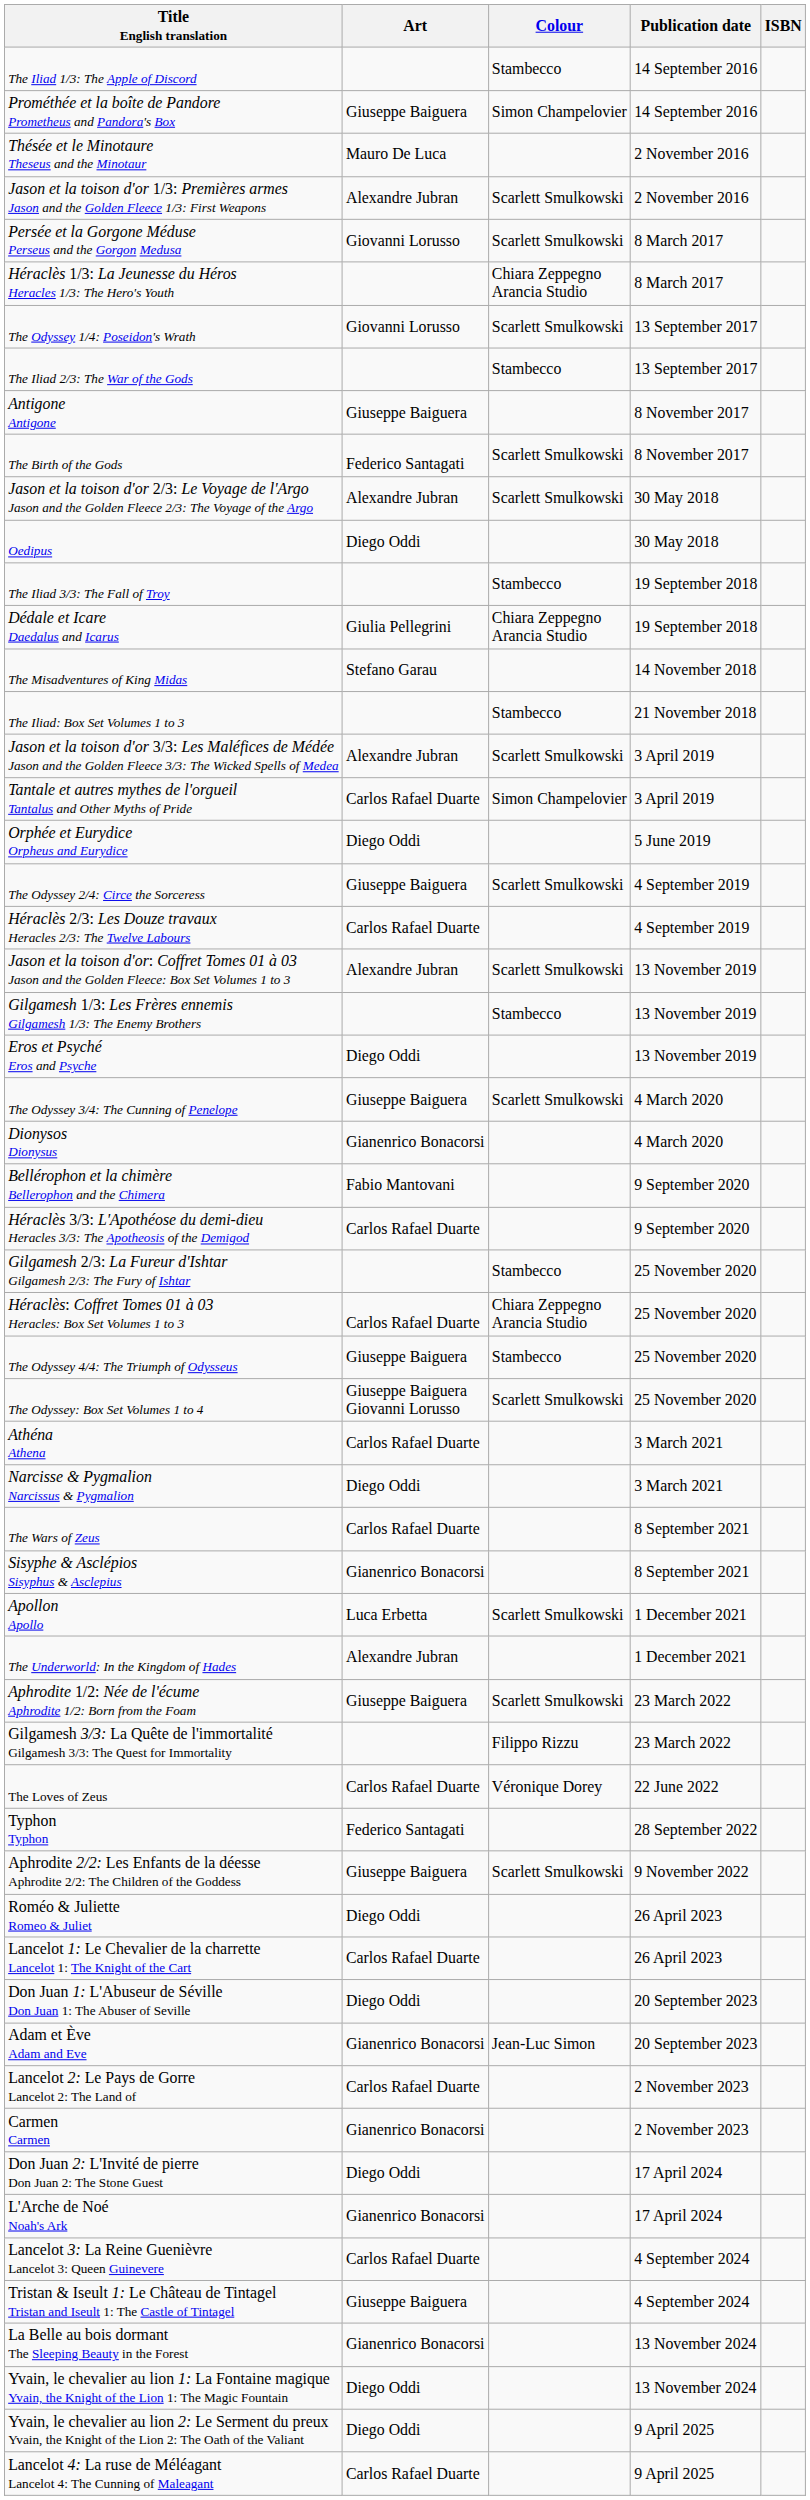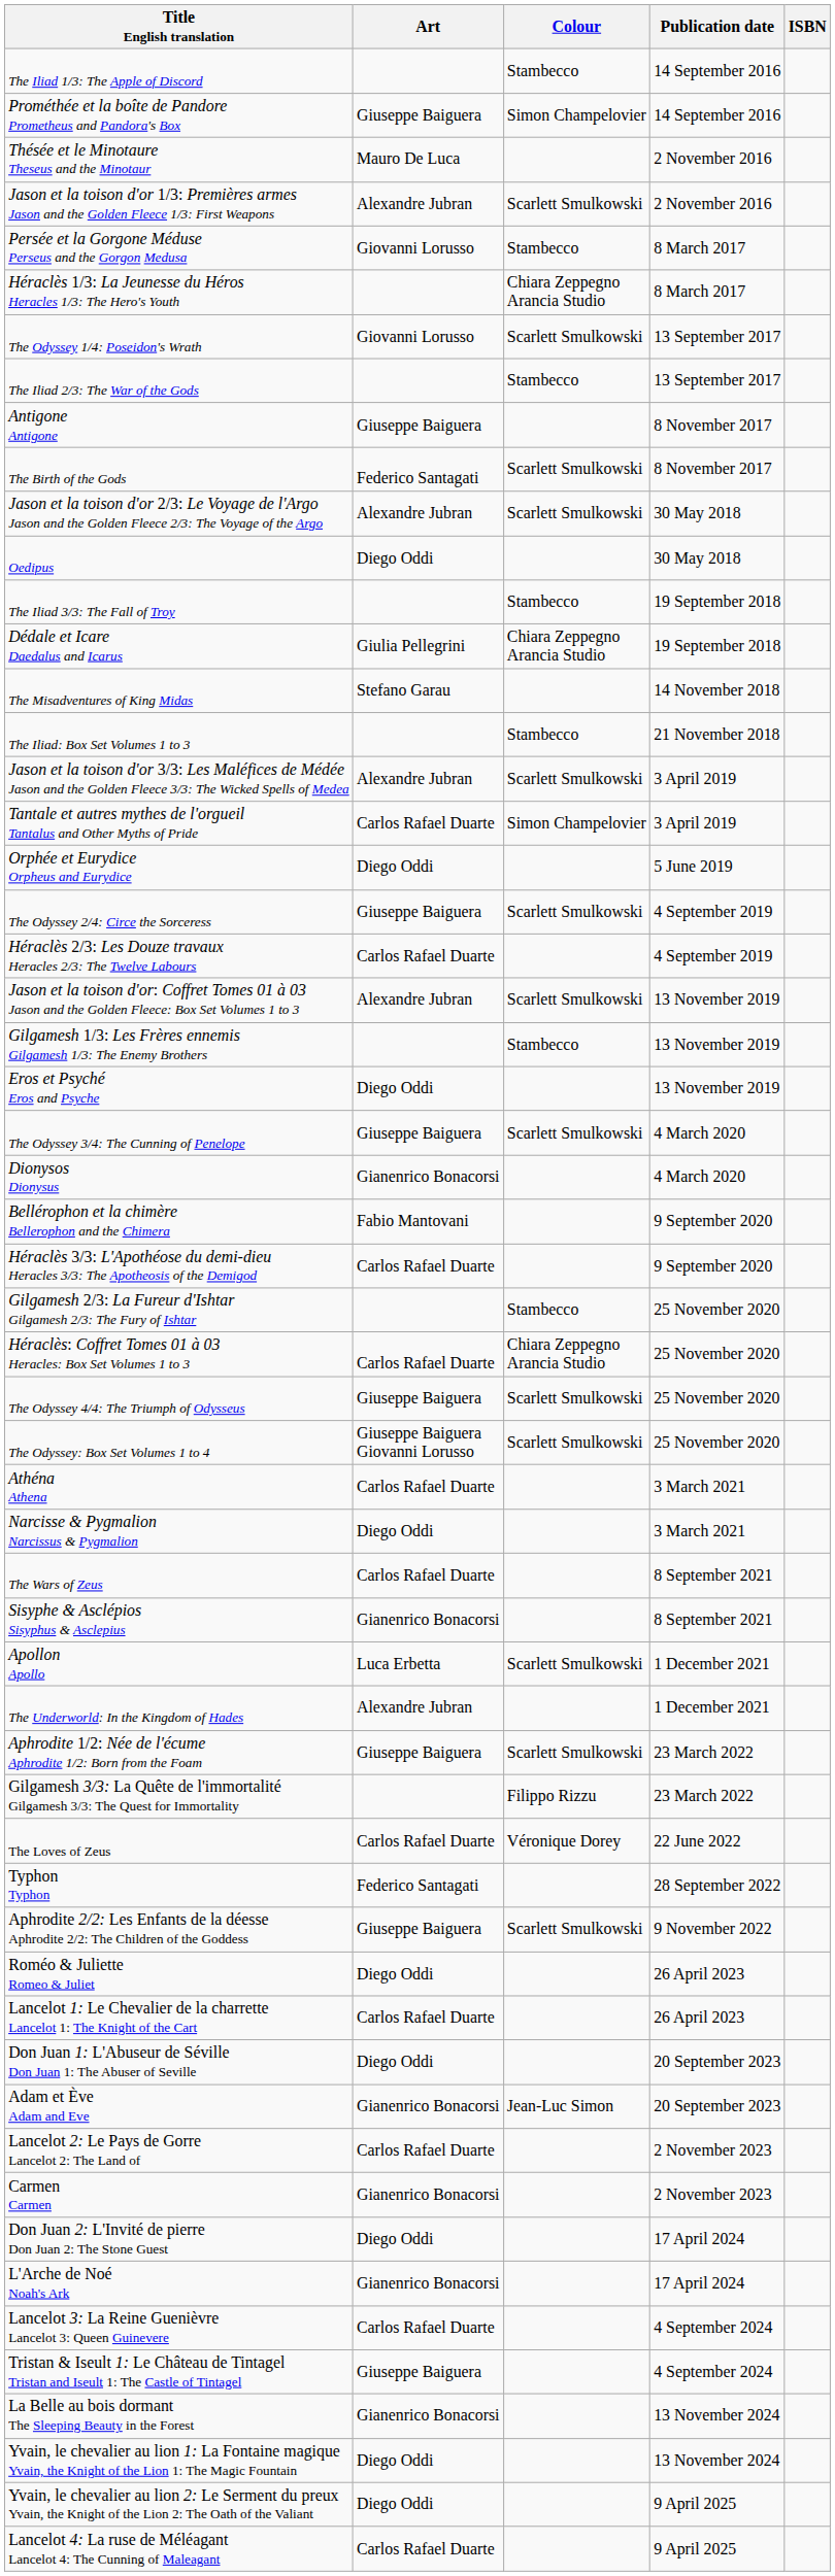 <table class="wikitable plainrowheaders sortable">
 <tr>
 <th scope="col">Title<br><small>English translation</small></th>
 <th scope="col">Art</th>
 <th scope="col"><a href='#'>Colour</a></th>
 <th scope="col">Publication date</th>
 <th scope="col" class="unsortable">ISBN</th>
 </tr>
 <tr>
 <td><br><small><em>The <a href='#'>Iliad</a> 1/3: The <a href='#'>Apple of Discord</a></em></small></td>
 <td></td>
 <td>Stambecco</td>
 <td>14 September 2016</td>
 <td></td>
 </tr>
 <tr>
 <td><em>Prométhée et la boîte de Pandore</em><br><small><em><a href='#'>Prometheus</a> and <a href='#'>Pandora</a>'s <a href='#'>Box</a></em></small></td>
 <td>Giuseppe Baiguera</td>
 <td>Simon Champelovier</td>
 <td>14 September 2016</td>
 <td></td>
 </tr>
 <tr>
 <td><em>Thésée et le Minotaure</em><br><small><em><a href='#'>Theseus</a> and the <a href='#'>Minotaur</a></em></small></td>
 <td>Mauro De Luca</td>
 <td></td>
 <td>2 November 2016</td>
 <td></td>
 </tr>
 <tr>
 <td><em>Jason et la toison d'or</em> 1/3: <em>Premières armes</em><br><small><em><a href='#'>Jason</a> and the <a href='#'>Golden Fleece</a> 1/3: First Weapons</em></small></td>
 <td>Alexandre Jubran</td>
 <td>Scarlett Smulkowski</td>
 <td>2 November 2016</td>
 <td></td>
 </tr>
 <tr>
 <td><em>Persée et la Gorgone Méduse</em><br><small><em><a href='#'>Perseus</a> and the <a href='#'>Gorgon</a> <a href='#'>Medusa</a></em></small></td>
 <td>Giovanni Lorusso</td>
-<td>Scarlett Smulkowski</td>
+<td>Stambecco</td>
 <td>8 March 2017</td>
 <td></td>
 </tr>
 <tr>
 <td><em>Héraclès</em> 1/3: <em>La Jeunesse du Héros</em><br><small><em><a href='#'>Heracles</a> 1/3: The Hero's Youth</em></small></td>
 <td></td>
 <td>Chiara Zeppegno<br>Arancia Studio</td>
 <td>8 March 2017</td>
 <td></td>
 </tr>
 <tr>
 <td><br><small><em>The <a href='#'>Odyssey</a> 1/4: <a href='#'>Poseidon</a>'s Wrath</em></small></td>
 <td>Giovanni Lorusso</td>
 <td>Scarlett Smulkowski</td>
 <td>13 September 2017</td>
 <td></td>
 </tr>
 <tr>
 <td><br><small><em>The Iliad 2/3: The <a href='#'>War of the Gods</a></em></small></td>
 <td></td>
 <td>Stambecco</td>
 <td>13 September 2017</td>
 <td></td>
 </tr>
 <tr>
 <td><em>Antigone</em><br><small><em><a href='#'>Antigone</a></em></small></td>
 <td>Giuseppe Baiguera</td>
 <td></td>
 <td>8 November 2017</td>
 <td></td>
 </tr>
 <tr>
 <td><br><small><em>The Birth of the Gods</em></small></td>
 <td><br>Federico Santagati</td>
 <td>Scarlett Smulkowski</td>
 <td>8 November 2017</td>
 <td></td>
 </tr>
 <tr>
 <td><em>Jason et la toison d'or</em> 2/3: <em>Le Voyage de l'Argo</em><br><small><em>Jason and the Golden Fleece 2/3: The Voyage of the <a href='#'>Argo</a></em></small></td>
 <td>Alexandre Jubran</td>
 <td>Scarlett Smulkowski</td>
 <td>30 May 2018</td>
 <td></td>
 </tr>
 <tr>
 <td><br><small><em><a href='#'>Oedipus</a></em></small></td>
 <td>Diego Oddi</td>
 <td></td>
 <td>30 May 2018</td>
 <td></td>
 </tr>
 <tr>
 <td><br><small><em>The Iliad 3/3: The Fall of <a href='#'>Troy</a></em></small></td>
 <td></td>
 <td>Stambecco</td>
 <td>19 September 2018</td>
 <td></td>
 </tr>
 <tr>
 <td><em>Dédale et Icare</em><br><small><em><a href='#'>Daedalus</a> and <a href='#'>Icarus</a></em></small></td>
 <td>Giulia Pellegrini</td>
 <td>Chiara Zeppegno<br>Arancia Studio</td>
 <td>19 September 2018</td>
 <td></td>
 </tr>
 <tr>
 <td><br><small><em>The Misadventures of King <a href='#'>Midas</a></em></small></td>
 <td>Stefano Garau</td>
 <td></td>
 <td>14 November 2018</td>
 <td></td>
 </tr>
 <tr>
 <td><br><small><em>The Iliad: Box Set Volumes 1 to 3</em></small></td>
 <td></td>
 <td>Stambecco</td>
 <td>21 November 2018</td>
 <td></td>
 </tr>
 <tr>
 <td><em>Jason et la toison d'or</em> 3/3: <em>Les Maléfices de Médée</em><br><small><em>Jason and the Golden Fleece 3/3: The Wicked Spells of <a href='#'>Medea</a></em></small></td>
 <td>Alexandre Jubran</td>
 <td>Scarlett Smulkowski</td>
 <td>3 April 2019</td>
 <td></td>
 </tr>
 <tr>
 <td><em>Tantale et autres mythes de l'orgueil</em><br><small><em><a href='#'>Tantalus</a> and Other Myths of Pride</em></small></td>
 <td>Carlos Rafael Duarte</td>
 <td>Simon Champelovier</td>
 <td>3 April 2019</td>
 <td></td>
 </tr>
 <tr>
 <td><em>Orphée et Eurydice</em><br><small><em><a href='#'>Orpheus and Eurydice</a></em></small></td>
 <td>Diego Oddi</td>
 <td></td>
 <td>5 June 2019</td>
 <td></td>
 </tr>
 <tr>
 <td><br><small><em>The Odyssey 2/4: <a href='#'>Circe</a> the Sorceress</em></small></td>
 <td>Giuseppe Baiguera</td>
 <td>Scarlett Smulkowski</td>
 <td>4 September 2019</td>
 <td></td>
 </tr>
 <tr>
 <td><em>Héraclès</em> 2/3: <em>Les Douze travaux</em><br><small><em>Heracles 2/3: The <a href='#'>Twelve Labours</a></em></small></td>
 <td>Carlos Rafael Duarte</td>
 <td></td>
 <td>4 September 2019</td>
 <td></td>
 </tr>
 <tr>
 <td><em>Jason et la toison d'or</em>: <em>Coffret Tomes 01 à 03</em><br><small><em>Jason and the Golden Fleece: Box Set Volumes 1 to 3</em></small></td>
 <td>Alexandre Jubran</td>
 <td>Scarlett Smulkowski</td>
 <td>13 November 2019</td>
 <td></td>
 </tr>
 <tr>
 <td><em>Gilgamesh</em> 1/3: <em>Les Frères ennemis</em><br><small><em><a href='#'>Gilgamesh</a> 1/3: The Enemy Brothers</em></small></td>
 <td></td>
 <td>Stambecco</td>
 <td>13 November 2019</td>
 <td></td>
 </tr>
 <tr>
 <td><em>Eros et Psyché</em><br><small><em><a href='#'>Eros</a> and <a href='#'>Psyche</a></em></small></td>
 <td>Diego Oddi</td>
 <td></td>
 <td>13 November 2019</td>
 <td></td>
 </tr>
 <tr>
 <td><br><small><em>The Odyssey 3/4: The Cunning of <a href='#'>Penelope</a></em></small></td>
 <td>Giuseppe Baiguera</td>
 <td>Scarlett Smulkowski</td>
 <td>4 March 2020</td>
 <td></td>
 </tr>
 <tr>
 <td><em>Dionysos</em><br><small><em><a href='#'>Dionysus</a></em></small></td>
 <td>Gianenrico Bonacorsi</td>
 <td></td>
 <td>4 March 2020</td>
 <td></td>
 </tr>
 <tr>
 <td><em>Bellérophon et la chimère</em><br><small><em><a href='#'>Bellerophon</a> and the <a href='#'>Chimera</a></em></small></td>
 <td>Fabio Mantovani</td>
 <td></td>
 <td>9 September 2020</td>
 <td></td>
 </tr>
 <tr>
 <td><em>Héraclès</em> 3/3: <em>L'Apothéose du demi-dieu</em><br><small><em>Heracles 3/3: The <a href='#'>Apotheosis</a> of the <a href='#'>Demigod</a></em></small></td>
 <td>Carlos Rafael Duarte</td>
 <td></td>
 <td>9 September 2020</td>
 <td></td>
 </tr>
 <tr>
 <td><em>Gilgamesh</em> 2/3: <em>La Fureur d'Ishtar</em><br><small><em>Gilgamesh 2/3: The Fury of <a href='#'>Ishtar</a></em></small></td>
 <td></td>
 <td>Stambecco</td>
 <td>25 November 2020</td>
 <td></td>
 </tr>
 <tr>
 <td><em>Héraclès</em>: <em>Coffret Tomes 01 à 03</em><br><small><em>Heracles: Box Set Volumes 1 to 3</em></small></td>
 <td><br>Carlos Rafael Duarte</td>
 <td>Chiara Zeppegno<br>Arancia Studio<br></td>
 <td>25 November 2020</td>
 <td></td>
 </tr>
 <tr>
 <td><br><small><em>The Odyssey 4/4: The Triumph of <a href='#'>Odysseus</a></em></small></td>
 <td>Giuseppe Baiguera</td>
-<td>Stambecco</td>
+<td>Scarlett Smulkowski</td>
 <td>25 November 2020</td>
 <td></td>
 </tr>
 <tr>
 <td><br><small><em>The Odyssey: Box Set Volumes 1 to 4</em></small></td>
 <td>Giuseppe Baiguera<br>Giovanni Lorusso</td>
 <td>Scarlett Smulkowski</td>
 <td>25 November 2020</td>
 <td></td>
 </tr>
 <tr>
 <td><em>Athéna</em><br><small><em><a href='#'>Athena</a></em></small></td>
 <td>Carlos Rafael Duarte</td>
 <td></td>
 <td>3 March 2021</td>
 <td></td>
 </tr>
 <tr>
 <td><em>Narcisse & Pygmalion</em><br><small><em><a href='#'>Narcissus</a> & <a href='#'>Pygmalion</a></em></small></td>
 <td>Diego Oddi</td>
 <td></td>
 <td>3 March 2021</td>
 <td></td>
 </tr>
 <tr>
 <td><br><small><em>The Wars of <a href='#'>Zeus</a></em></small></td>
 <td>Carlos Rafael Duarte</td>
 <td></td>
 <td>8 September 2021</td>
 <td></td>
 </tr>
 <tr>
 <td><em>Sisyphe & Asclépios</em><br><small><em><a href='#'>Sisyphus</a> & <a href='#'>Asclepius</a></em></small></td>
 <td>Gianenrico Bonacorsi</td>
 <td></td>
 <td>8 September 2021</td>
 <td></td>
 </tr>
 <tr>
 <td><em>Apollon</em><br><small><em><a href='#'>Apollo</a></em></small></td>
 <td>Luca Erbetta</td>
 <td>Scarlett Smulkowski</td>
 <td>1 December 2021</td>
 <td></td>
 </tr>
 <tr>
 <td><br><small><em>The <a href='#'>Underworld</a>: In the Kingdom of <a href='#'>Hades</a></em></small></td>
 <td>Alexandre Jubran</td>
 <td></td>
 <td>1 December 2021</td>
 <td></td>
 </tr>
 <tr>
 <td><em>Aphrodite</em> 1/2: <em>Née de l'écume</em><br><small><em><a href='#'>Aphrodite</a> 1/2: Born from the Foam</small></td>
 <td>Giuseppe Baiguera</td>
 <td>Scarlett Smulkowski</td>
 <td>23 March 2022</td>
 <td></td>
 </tr>
 <tr>
 <td></em>Gilgamesh<em> 3/3: </em>La Quête de l'immortalité<em><br><small></em>Gilgamesh 3/3: The Quest for Immortality<em></small></td>
 <td></td>
 <td>Filippo Rizzu</td>
 <td>23 March 2022</td>
 <td></td>
 </tr>
 <tr>
 <td><br><small></em>The Loves of Zeus<em></small></td>
 <td>Carlos Rafael Duarte</td>
 <td>Véronique Dorey</td>
 <td>22 June 2022</td>
 <td></td>
 </tr>
 <tr>
 <td></em>Typhon<em><br><small></em><a href='#'>Typhon</a><em></small></td>
 <td>Federico Santagati</td>
 <td></td>
 <td>28 September 2022</td>
 <td></td>
 </tr>
 <tr>
 <td></em>Aphrodite<em> 2/2: </em>Les Enfants de la déesse<em><br><small></em>Aphrodite 2/2: The Children of the Goddess<em></small></td>
 <td>Giuseppe Baiguera</td>
 <td>Scarlett Smulkowski</td>
 <td>9 November 2022</td>
 <td></td>
 </tr>
 <tr>
 <td></em>Roméo & Juliette<em><br><small></em><a href='#'>Romeo & Juliet</a><em></small></td>
 <td>Diego Oddi</td>
 <td></td>
 <td>26 April 2023</td>
 <td></td>
 </tr>
 <tr>
 <td></em>Lancelot<em> 1: </em>Le Chevalier de la charrette<em><br><small></em><a href='#'>Lancelot</a> 1: <a href='#'>The Knight of the Cart</a><em></small></td>
 <td>Carlos Rafael Duarte</td>
 <td></td>
 <td>26 April 2023</td>
 <td></td>
 </tr>
 <tr>
 <td></em>Don Juan<em> 1: </em>L'Abuseur de Séville<em><br><small></em><a href='#'>Don Juan</a> 1: The Abuser of Seville<em></small></td>
 <td>Diego Oddi</td>
 <td></td>
 <td>20 September 2023</td>
 <td></td>
 </tr>
 <tr>
 <td></em>Adam et Ève<em><br><small></em><a href='#'>Adam and Eve</a><em></small></td>
 <td>Gianenrico Bonacorsi</td>
 <td>Jean-Luc Simon</td>
 <td>20 September 2023</td>
 <td></td>
 </tr>
 <tr>
 <td></em>Lancelot<em> 2: </em>Le Pays de Gorre<em><br><small></em>Lancelot 2: The Land of <em></small></td>
 <td>Carlos Rafael Duarte</td>
 <td></td>
 <td>2 November 2023</td>
 <td></td>
 </tr>
 <tr>
 <td></em>Carmen<em><br><small></em><a href='#'>Carmen</a><em></small></td>
 <td>Gianenrico Bonacorsi</td>
 <td></td>
 <td>2 November 2023</td>
 <td></td>
 </tr>
 <tr>
 <td></em>Don Juan<em> 2: </em>L'Invité de pierre<em><br><small></em>Don Juan 2: The Stone Guest<em></small></td>
 <td>Diego Oddi</td>
 <td></td>
 <td>17 April 2024</td>
 <td></td>
 </tr>
 <tr>
 <td></em>L'Arche de Noé<em><br><small></em><a href='#'>Noah's Ark</a><em></small></td>
 <td>Gianenrico Bonacorsi</td>
 <td></td>
 <td>17 April 2024</td>
 <td></td>
 </tr>
 <tr>
 <td></em>Lancelot<em> 3: </em>La Reine Guenièvre<em><br><small></em>Lancelot 3: Queen <a href='#'>Guinevere</a><em></small></td>
 <td>Carlos Rafael Duarte</td>
 <td></td>
 <td>4 September 2024</td>
 <td></td>
 </tr>
 <tr>
 <td></em>Tristan & Iseult<em> 1: </em>Le Château de Tintagel<em><br><small></em><a href='#'>Tristan and Iseult</a> 1: The <a href='#'>Castle of Tintagel</a><em></small></td>
 <td>Giuseppe Baiguera</td>
 <td></td>
 <td>4 September 2024</td>
 <td></td>
 </tr>
 <tr>
 <td></em>La Belle au bois dormant<em><br><small></em>The <a href='#'>Sleeping Beauty</a> in the Forest<em></small></td>
 <td>Gianenrico Bonacorsi</td>
 <td></td>
 <td>13 November 2024</td>
 <td></td>
 </tr>
 <tr>
 <td></em>Yvain, le chevalier au lion<em> 1: </em>La Fontaine magique<em><br><small></em><a href='#'>Yvain, the Knight of the Lion</a> 1: The Magic Fountain<em></small></td>
 <td>Diego Oddi</td>
 <td></td>
 <td>13 November 2024</td>
 <td></td>
 </tr>
 <tr>
 <td></em>Yvain, le chevalier au lion<em> 2: </em>Le Serment du preux<em><br><small></em>Yvain, the Knight of the Lion 2: The Oath of the Valiant<em></small></td>
 <td>Diego Oddi</td>
 <td></td>
 <td>9 April 2025</td>
 <td></td>
 </tr>
 <tr>
 <td></em>Lancelot<em> 4: </em>La ruse de Méléagant<em><br><small></em>Lancelot 4: The Cunning of <a href='#'>Maleagant</a><em></small></td>
 <td>Carlos Rafael Duarte</td>
 <td></td>
 <td>9 April 2025</td>
 <td></td>
 </tr>
 </table>
